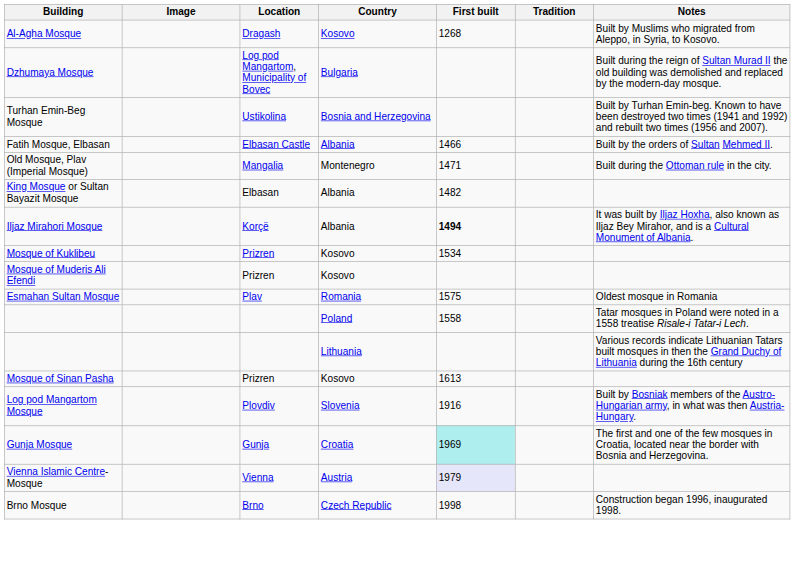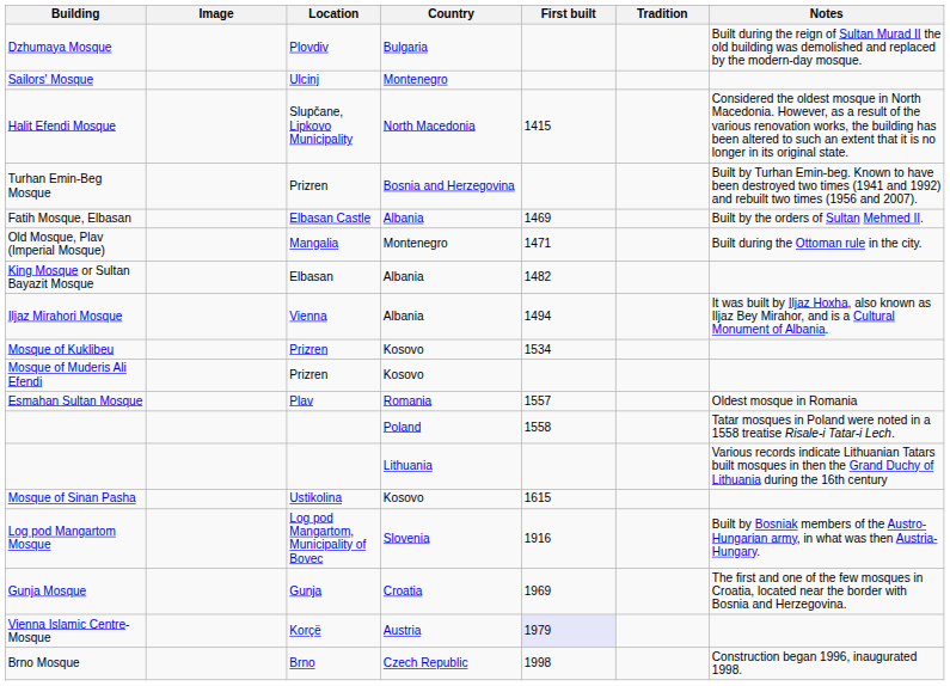 <table class="wikitable sortable">
 <tr>
 <th style="width:15%">Building</th>
 <th class="unsortable"; style="width:15%">Image</th>
 <th style="width:10%">Location</th>
 <th style="width:15%">Country</th>
 <th style="width:10%">First built</th>
 <th style="width:10%">Tradition</th>
 <th class="unsortable"; style="width:25%">Notes</th>
 </tr>
 <tr>
-<td><a href='#'>Al-Agha Mosque</a></td>
-<td></td>
-<td><a href='#'>Dragash</a></td>
-<td><a href='#'>Kosovo</a></td>
-<td>1268</td>
-<td></td>
-<td>Built by Muslims who migrated from Aleppo, in Syria, to Kosovo.</td>
-</tr>
-<tr>
 <td><a href='#'>Dzhumaya Mosque</a></td>
 <td></td>
-<td><a href='#'>Log pod Mangartom</a>, <a href='#'>Municipality of Bovec</a></td>
+<td><a href='#'>Plovdiv</a></td>
 <td><a href='#'>Bulgaria</a></td>
 <td></td>
 <td></td>
 <td>Built during the reign of <a href='#'>Sultan Murad II</a> the old building was demolished and replaced by the modern-day mosque.</td>
 </tr>
 <tr>
+<td><a href='#'>Sailors' Mosque</a></td>
+<td></td>
+<td><a href='#'>Ulcinj</a></td>
+<td><a href='#'>Montenegro</a></td>
+<td></td>
+<td></td>
+<td></td>
+</tr>
+<tr>
+<td><a href='#'>Halit Efendi Mosque</a></td>
+<td></td>
+<td>Slupčane, <a href='#'>Lipkovo Municipality</a></td>
+<td><a href='#'>North Macedonia</a></td>
+<td>1415</td>
+<td></td>
+<td>Considered the oldest mosque in North Macedonia. However, as a result of the various renovation works, the building has been altered to such an extent that it is no longer in its original state.</td>
+</tr>
+<tr>
 <td>Turhan Emin-Beg Mosque</td>
 <td></td>
-<td><a href='#'>Ustikolina</a></td>
+<td>Prizren</td>
 <td><a href='#'>Bosnia and Herzegovina</a></td>
 <td></td>
 <td></td>
 <td>Built by Turhan Emin-beg. Known to have been destroyed two times (1941 and 1992) and rebuilt two times (1956 and 2007).</td>
 </tr>
 <tr>
 <td>Fatih Mosque, Elbasan</td>
 <td></td>
 <td><a href='#'>Elbasan Castle</a></td>
 <td><a href='#'>Albania</a></td>
-<td>1466</td>
+<td>1469</td>
 <td></td>
 <td>Built by the orders of <a href='#'>Sultan</a> <a href='#'>Mehmed II</a>.</td>
 </tr>
 <tr>
 <td>Old Mosque, Plav (Imperial Mosque)</td>
 <td></td>
 <td><a href='#'>Mangalia</a></td>
 <td>Montenegro</td>
 <td>1471</td>
 <td></td>
 <td>Built during the <a href='#'>Ottoman rule</a> in the city.</td>
 </tr>
 <tr>
 <td><a href='#'>King Mosque</a> or Sultan Bayazit Mosque</td>
 <td></td>
 <td>Elbasan</td>
 <td>Albania</td>
 <td>1482</td>
 <td></td>
 <td></td>
 </tr>
 <tr>
 <td><a href='#'>Iljaz Mirahori Mosque</a></td>
 <td></td>
-<td><a href='#'>Korçë</a></td>
+<td><a href='#'>Vienna</a></td>
 <td>Albania</td>
-<td><strong>1494</strong></td>
+<td>1494</td>
 <td></td>
 <td>It was built by <a href='#'>Iljaz Hoxha</a>, also known as Iljaz Bey Mirahor, and is a <a href='#'>Cultural Monument of Albania</a>.</td>
 </tr>
 <tr>
 <td><a href='#'>Mosque of Kuklibeu</a></td>
 <td></td>
 <td><a href='#'>Prizren</a></td>
 <td>Kosovo</td>
 <td>1534</td>
 <td></td>
 <td></td>
 </tr>
 <tr>
 <td><a href='#'>Mosque of Muderis Ali Efendi</a></td>
 <td></td>
 <td>Prizren</td>
 <td>Kosovo</td>
 <td></td>
 <td></td>
 <td></td>
 </tr>
 <tr>
 <td><a href='#'>Esmahan Sultan Mosque</a></td>
 <td></td>
 <td><a href='#'>Plav</a></td>
 <td><a href='#'>Romania</a></td>
-<td>1575</td>
+<td>1557</td>
 <td></td>
 <td>Oldest mosque in Romania</td>
 </tr>
 <tr>
 <td></td>
 <td></td>
 <td></td>
 <td><a href='#'>Poland</a></td>
 <td>1558</td>
 <td></td>
 <td>Tatar mosques in Poland were noted in a 1558 treatise <em>Risale-i Tatar-i Lech</em>.</td>
 </tr>
 <tr>
 <td></td>
 <td></td>
 <td></td>
 <td><a href='#'>Lithuania</a></td>
 <td></td>
 <td></td>
 <td>Various records indicate Lithuanian Tatars built mosques in then the <a href='#'>Grand Duchy of Lithuania</a> during the 16th century</td>
 </tr>
 <tr>
 <td><a href='#'>Mosque of Sinan Pasha</a></td>
 <td></td>
-<td>Prizren</td>
+<td><a href='#'>Ustikolina</a></td>
 <td>Kosovo</td>
-<td>1613</td>
+<td>1615</td>
 <td></td>
 <td></td>
 </tr>
 <tr>
 <td><a href='#'>Log pod Mangartom Mosque</a></td>
 <td></td>
-<td><a href='#'>Plovdiv</a></td>
+<td><a href='#'>Log pod Mangartom</a>, <a href='#'>Municipality of Bovec</a></td>
 <td><a href='#'>Slovenia</a></td>
 <td>1916</td>
 <td></td>
 <td>Built by <a href='#'>Bosniak</a> members of the <a href='#'>Austro-Hungarian army</a>, in what was then <a href='#'>Austria-Hungary</a>.</td>
 </tr>
 <tr>
 <td><a href='#'>Gunja Mosque</a></td>
 <td></td>
 <td><a href='#'>Gunja</a></td>
 <td><a href='#'>Croatia</a></td>
-<td style="background: paleturquoise;">1969</td>
+<td>1969</td>
 <td></td>
 <td>The first and one of the few mosques in Croatia, located near the border with Bosnia and Herzegovina.</td>
 </tr>
 <tr>
 <td><a href='#'>Vienna Islamic Centre</a>-Mosque</td>
 <td></td>
-<td><a href='#'>Vienna</a></td>
+<td><a href='#'>Korçë</a></td>
 <td><a href='#'>Austria</a></td>
 <td style="background: lavender;">1979</td>
 <td></td>
 <td></td>
 </tr>
 <tr>
 <td>Brno Mosque</td>
 <td></td>
 <td><a href='#'>Brno</a></td>
 <td><a href='#'>Czech Republic</a></td>
 <td>1998</td>
 <td></td>
 <td>Construction began 1996, inaugurated 1998.</td>
 </tr>
 </table>
